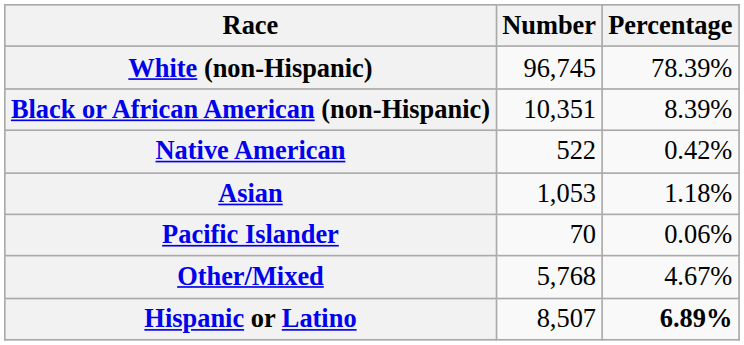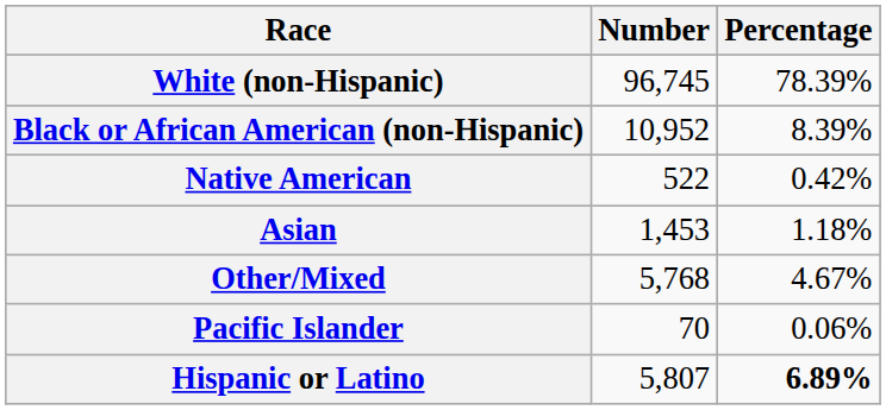 <table class="wikitable" style="text-align:right">
 <tr>
 <th scope="col">Race</th>
 <th scope="col">Number</th>
 <th scope="col">Percentage</th>
 </tr>
 <tr>
 <th scope="row"><a href='#'>White</a> (non-Hispanic)</th>
 <td>96,745</td>
 <td>78.39%</td>
 </tr>
 <tr>
 <th scope="row"><a href='#'>Black or African American</a> (non-Hispanic)</th>
-<td>10,351</td>
+<td>10,952</td>
 <td>8.39%</td>
 </tr>
 <tr>
 <th scope="row"><a href='#'>Native American</a></th>
 <td>522</td>
 <td>0.42%</td>
 </tr>
 <tr>
 <th scope="row"><a href='#'>Asian</a></th>
-<td>1,053</td>
+<td>1,453</td>
 <td>1.18%</td>
+</tr>
+<tr>
+<th scope="row"><a href='#'>Other/Mixed</a></th>
+<td>5,768</td>
+<td>4.67%</td>
 </tr>
 <tr>
 <th scope="row"><a href='#'>Pacific Islander</a></th>
 <td>70</td>
 <td>0.06%</td>
 </tr>
 <tr>
-<th scope="row"><a href='#'>Other/Mixed</a></th>
-<td>5,768</td>
-<td>4.67%</td>
-</tr>
-<tr>
 <th scope="row"><a href='#'>Hispanic</a> or <a href='#'>Latino</a></th>
-<td>8,507</td>
+<td>5,807</td>
 <td><strong>6.89%</strong></td>
 </tr>
 </table>
